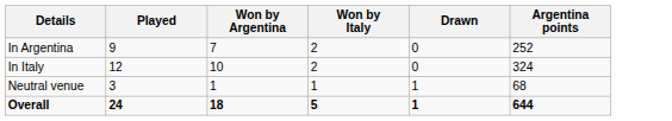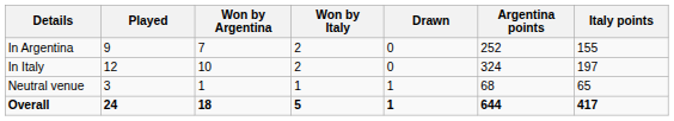 <table class="wikitable sortable">
 <tr>
 <th width="125">Details</th>
 <th width="125">Played</th>
 <th width="125">Won by<br>Argentina</th>
 <th width="125">Won by<br>Italy</th>
 <th width="125">Drawn</th>
 <th width="125">Argentina points</th>
+<th width="125">Italy points</th>
 </tr>
 <tr>
 <td>In Argentina</td>
 <td>9</td>
 <td>7</td>
 <td>2</td>
 <td>0</td>
 <td>252</td>
+<td>155</td>
 </tr>
 <tr>
 <td>In Italy</td>
 <td>12</td>
 <td>10</td>
 <td>2</td>
 <td>0</td>
 <td>324</td>
+<td>197</td>
 </tr>
 <tr>
 <td>Neutral venue</td>
 <td>3</td>
 <td>1</td>
 <td>1</td>
 <td>1</td>
 <td>68</td>
+<td>65</td>
 </tr>
 <tr>
 <td><strong>Overall</strong></td>
 <td><strong>24</strong></td>
 <td><strong>18</strong></td>
 <td><strong>5</strong></td>
 <td><strong>1</strong></td>
 <td><strong>644</strong></td>
+<td><strong>417</strong></td>
 </tr>
 </table>
